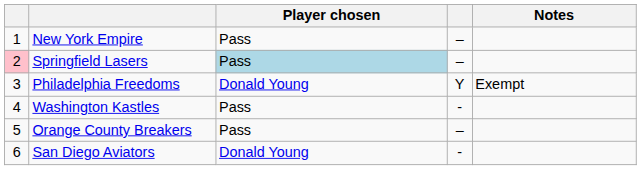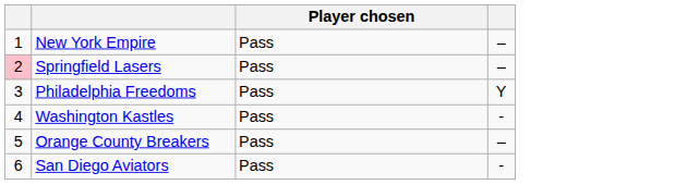 <table class="wikitable" style="text-align:left">
 <tr>
 <th width="20px"></th>
 <th width="200px"></th>
 <th width="250px">Player chosen</th>
 <th width="20px"></th>
-<th width="175px">Notes</th>
 </tr>
 <tr>
 <td style="text-align:center">1</td>
 <td><a href='#'>New York Empire</a></td>
 <td>Pass</td>
 <td style="text-align:center">–</td>
-<td></td>
 </tr>
 <tr>
 <td style="background: pink; text-align:center">2</td>
 <td><a href='#'>Springfield Lasers</a></td>
-<td style="background: lightblue;">Pass</td>
+<td>Pass</td>
 <td style="text-align:center">–</td>
-<td></td>
 </tr>
 <tr>
 <td style="text-align:center">3</td>
 <td><a href='#'>Philadelphia Freedoms</a></td>
-<td> <a href='#'>Donald Young</a></td>
+<td>Pass</td>
 <td style="text-align:center">Y</td>
-<td>Exempt</td>
 </tr>
 <tr>
 <td style="text-align:center">4</td>
 <td><a href='#'>Washington Kastles</a></td>
 <td>Pass</td>
 <td style="text-align:center">-</td>
-<td></td>
 </tr>
 <tr>
 <td style="text-align:center">5</td>
 <td><a href='#'>Orange County Breakers</a></td>
 <td>Pass</td>
 <td style="text-align:center">–</td>
-<td></td>
 </tr>
 <tr>
 <td style="text-align:center">6</td>
 <td><a href='#'>San Diego Aviators</a></td>
-<td> <a href='#'>Donald Young</a></td>
+<td>Pass</td>
 <td style="text-align:center">-</td>
-<td></td>
 </tr>
 </table>
